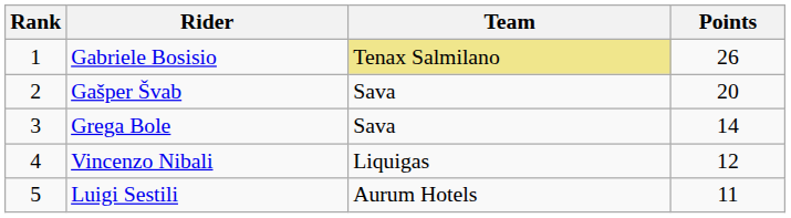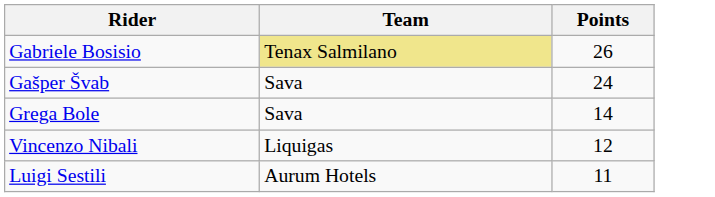 <table class="wikitable">
 <tr>
-<th>Rank</th>
 <th>Rider</th>
 <th>Team</th>
 <th>Points</th>
 </tr>
 <tr>
-<td align=center>1</td>
 <td width=200> <a href='#'>Gabriele Bosisio</a> </td>
 <td width=230 style="background: khaki;">Tenax Salmilano</td>
 <td width=76 align=center>26</td>
 </tr>
 <tr>
-<td align=center>2</td>
 <td> <a href='#'>Gašper Švab</a></td>
 <td>Sava</td>
-<td align=center>20</td>
+<td align=center>24</td>
 </tr>
 <tr>
-<td align=center>3</td>
 <td> <a href='#'>Grega Bole</a></td>
 <td>Sava</td>
 <td align=center>14</td>
 </tr>
 <tr>
-<td align=center>4</td>
 <td> <a href='#'>Vincenzo Nibali</a> </td>
 <td>Liquigas</td>
 <td align=center>12</td>
 </tr>
 <tr>
-<td align=center>5</td>
 <td> <a href='#'>Luigi Sestili</a></td>
 <td>Aurum Hotels</td>
 <td align=center>11</td>
 </tr>
 </table>
